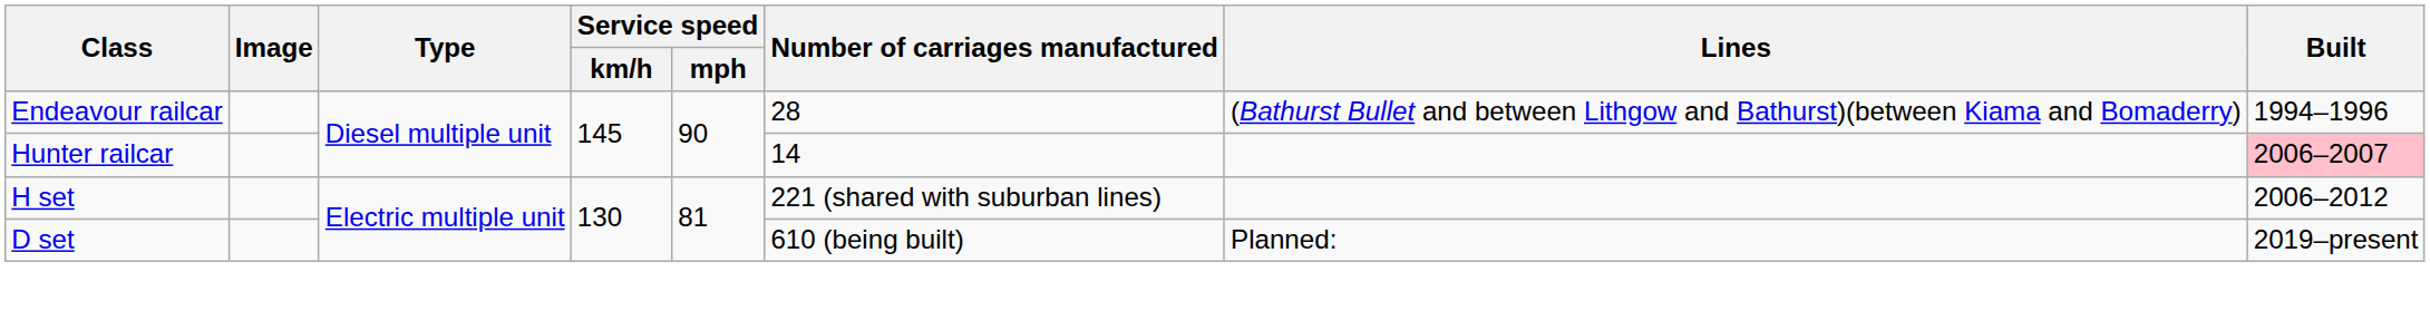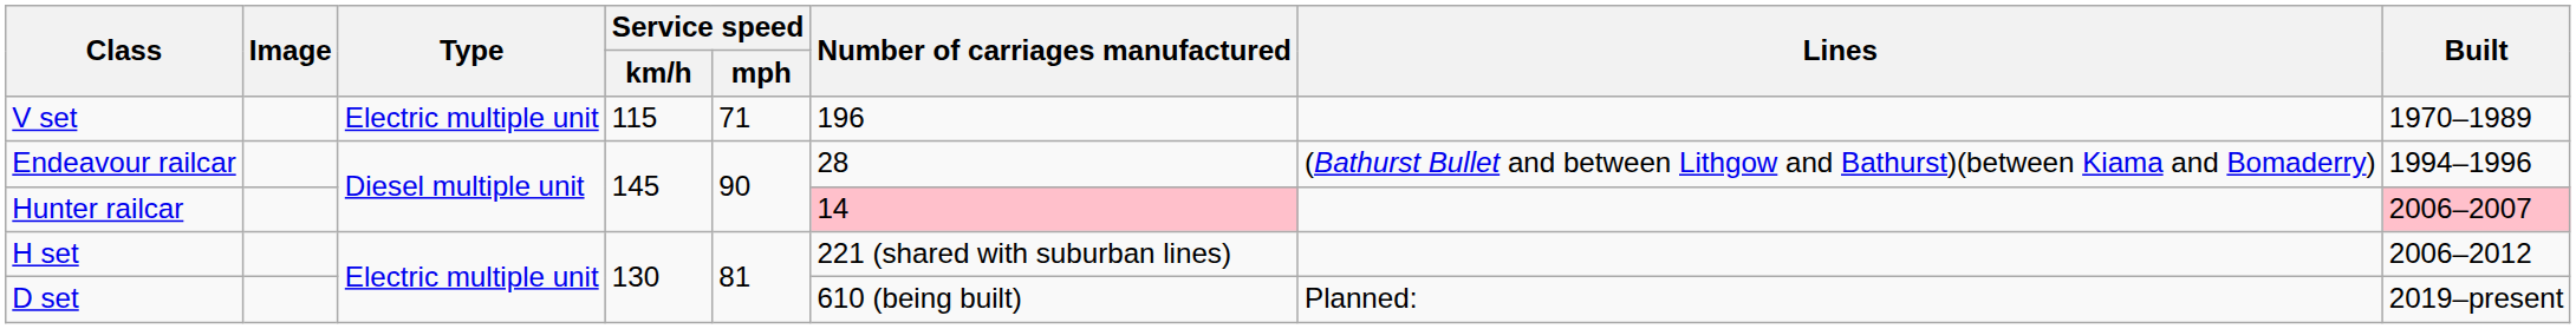 <table class="wikitable">
 <tr>
 <th rowspan="2">Class</th>
 <th rowspan="2">Image</th>
 <th rowspan="2">Type</th>
 <th colspan="2">Service speed</th>
 <th rowspan="2">Number of carriages manufactured</th>
 <th rowspan="2">Lines</th>
 <th rowspan="2">Built</th>
 </tr>
 <tr bgcolor="#f9f9f9">
 <th>km/h</th>
 <th>mph</th>
 </tr>
 <tr>
+<td><a href='#'>V set</a></td>
+<td></td>
+<td><a href='#'>Electric multiple unit</a></td>
+<td>115</td>
+<td>71</td>
+<td>196</td>
+<td></td>
+<td>1970–1989</td>
+</tr>
+<tr>
 <td><a href='#'>Endeavour railcar</a></td>
 <td></td>
 <td rowspan="2"><a href='#'>Diesel multiple unit</a></td>
 <td rowspan="2">145</td>
 <td rowspan="2">90</td>
 <td>28</td>
 <td>(<em><a href='#'>Bathurst Bullet</a></em> and between <a href='#'>Lithgow</a> and <a href='#'>Bathurst</a>)(between <a href='#'>Kiama</a> and <a href='#'>Bomaderry</a>)</td>
 <td>1994–1996</td>
 </tr>
 <tr>
 <td><a href='#'>Hunter railcar</a></td>
 <td></td>
-<td>14</td>
+<td style="background: pink;">14</td>
 <td></td>
 <td style="background: pink;">2006–2007</td>
 </tr>
 <tr>
 <td><a href='#'>H set</a></td>
 <td></td>
 <td rowspan="2"><a href='#'>Electric multiple unit</a></td>
 <td rowspan="2">130</td>
 <td rowspan="2">81</td>
 <td>221 (shared with suburban lines)</td>
 <td></td>
 <td>2006–2012 </td>
 </tr>
 <tr>
 <td><a href='#'>D set</a></td>
 <td></td>
 <td>610 (being built)</td>
 <td>Planned:</td>
 <td>2019–present</td>
 </tr>
 </table>
